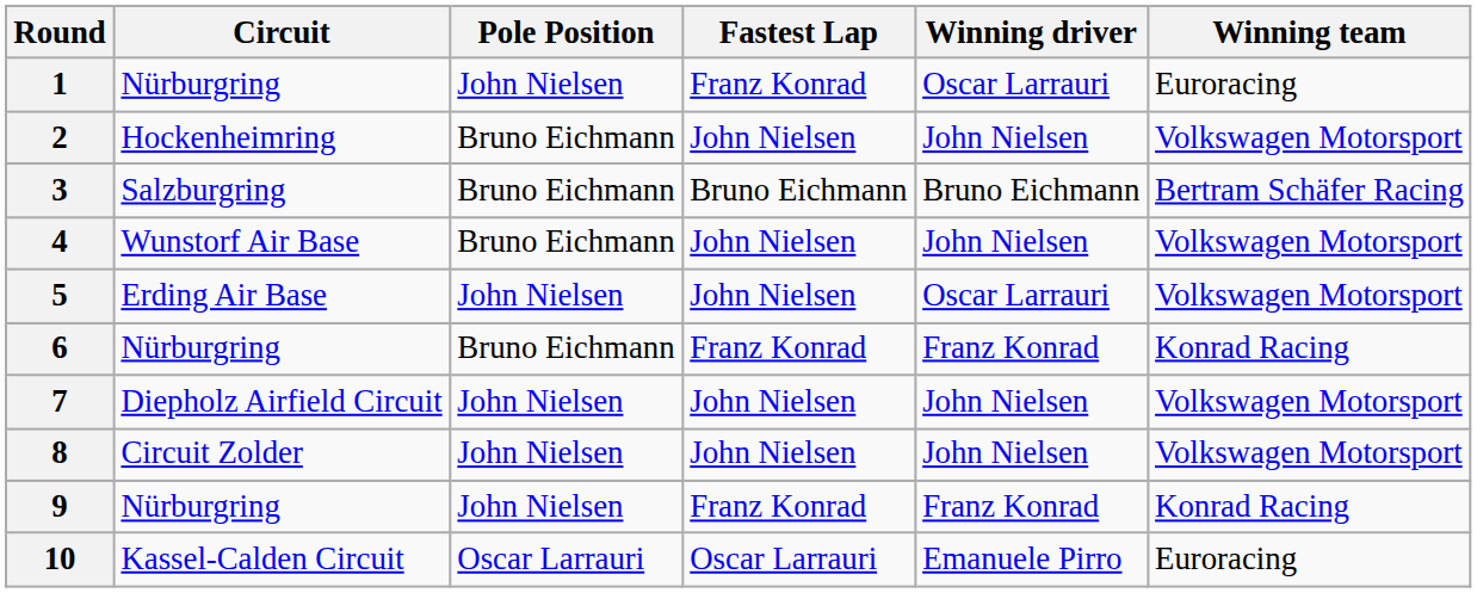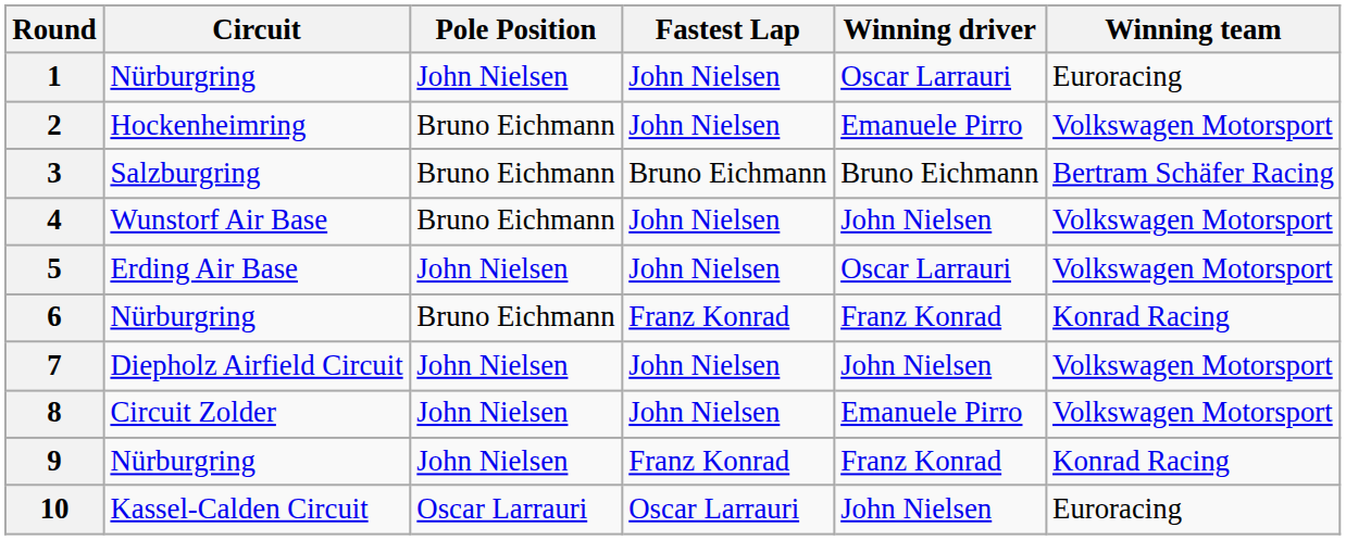 <table class="wikitable" style="font-size: 85%;">
 <tr>
 <th>Round</th>
 <th>Circuit</th>
 <th>Pole Position</th>
 <th>Fastest Lap</th>
 <th>Winning driver</th>
 <th>Winning team</th>
 </tr>
 <tr>
 <th>1</th>
 <td> <a href='#'>Nürburgring</a></td>
 <td> <a href='#'>John Nielsen</a></td>
-<td> <a href='#'>Franz Konrad</a></td>
+<td> <a href='#'>John Nielsen</a></td>
 <td> <a href='#'>Oscar Larrauri</a></td>
 <td> Euroracing</td>
 </tr>
 <tr>
 <th>2</th>
 <td> <a href='#'>Hockenheimring</a></td>
 <td> Bruno Eichmann</td>
 <td> <a href='#'>John Nielsen</a></td>
-<td> <a href='#'>John Nielsen</a></td>
+<td> <a href='#'>Emanuele Pirro</a></td>
 <td> <a href='#'>Volkswagen Motorsport</a></td>
 </tr>
 <tr>
 <th>3</th>
 <td> <a href='#'>Salzburgring</a></td>
 <td nowrap> Bruno Eichmann</td>
 <td nowrap> Bruno Eichmann</td>
 <td nowrap> Bruno Eichmann</td>
 <td nowrap> <a href='#'>Bertram Schäfer Racing</a></td>
 </tr>
 <tr>
 <th>4</th>
 <td> <a href='#'>Wunstorf Air Base</a></td>
 <td> Bruno Eichmann</td>
 <td> <a href='#'>John Nielsen</a></td>
 <td> <a href='#'>John Nielsen</a></td>
 <td> <a href='#'>Volkswagen Motorsport</a></td>
 </tr>
 <tr>
 <th>5</th>
 <td> <a href='#'>Erding Air Base</a></td>
 <td> <a href='#'>John Nielsen</a></td>
 <td> <a href='#'>John Nielsen</a></td>
 <td> <a href='#'>Oscar Larrauri</a></td>
 <td> <a href='#'>Volkswagen Motorsport</a></td>
 </tr>
 <tr>
 <th>6</th>
 <td> <a href='#'>Nürburgring</a></td>
 <td> Bruno Eichmann</td>
 <td> <a href='#'>Franz Konrad</a></td>
 <td> <a href='#'>Franz Konrad</a></td>
 <td> <a href='#'>Konrad Racing</a></td>
 </tr>
 <tr>
 <th>7</th>
 <td nowrap> <a href='#'>Diepholz Airfield Circuit</a></td>
 <td nowrap> <a href='#'>John Nielsen</a></td>
 <td nowrap> <a href='#'>John Nielsen</a></td>
 <td nowrap> <a href='#'>John Nielsen</a></td>
 <td nowrap> <a href='#'>Volkswagen Motorsport</a></td>
 </tr>
 <tr>
 <th>8</th>
 <td> <a href='#'>Circuit Zolder</a></td>
 <td> <a href='#'>John Nielsen</a></td>
 <td> <a href='#'>John Nielsen</a></td>
-<td> <a href='#'>John Nielsen</a></td>
+<td> <a href='#'>Emanuele Pirro</a></td>
 <td> <a href='#'>Volkswagen Motorsport</a></td>
 </tr>
 <tr>
 <th>9</th>
 <td> <a href='#'>Nürburgring</a></td>
 <td> <a href='#'>John Nielsen</a></td>
 <td> <a href='#'>Franz Konrad</a></td>
 <td> <a href='#'>Franz Konrad</a></td>
 <td> <a href='#'>Konrad Racing</a></td>
 </tr>
 <tr>
 <th>10</th>
 <td> <a href='#'>Kassel-Calden Circuit</a></td>
 <td> <a href='#'>Oscar Larrauri</a></td>
 <td> <a href='#'>Oscar Larrauri</a></td>
-<td> <a href='#'>Emanuele Pirro</a></td>
+<td> <a href='#'>John Nielsen</a></td>
 <td> Euroracing</td>
 </tr>
 </table>
